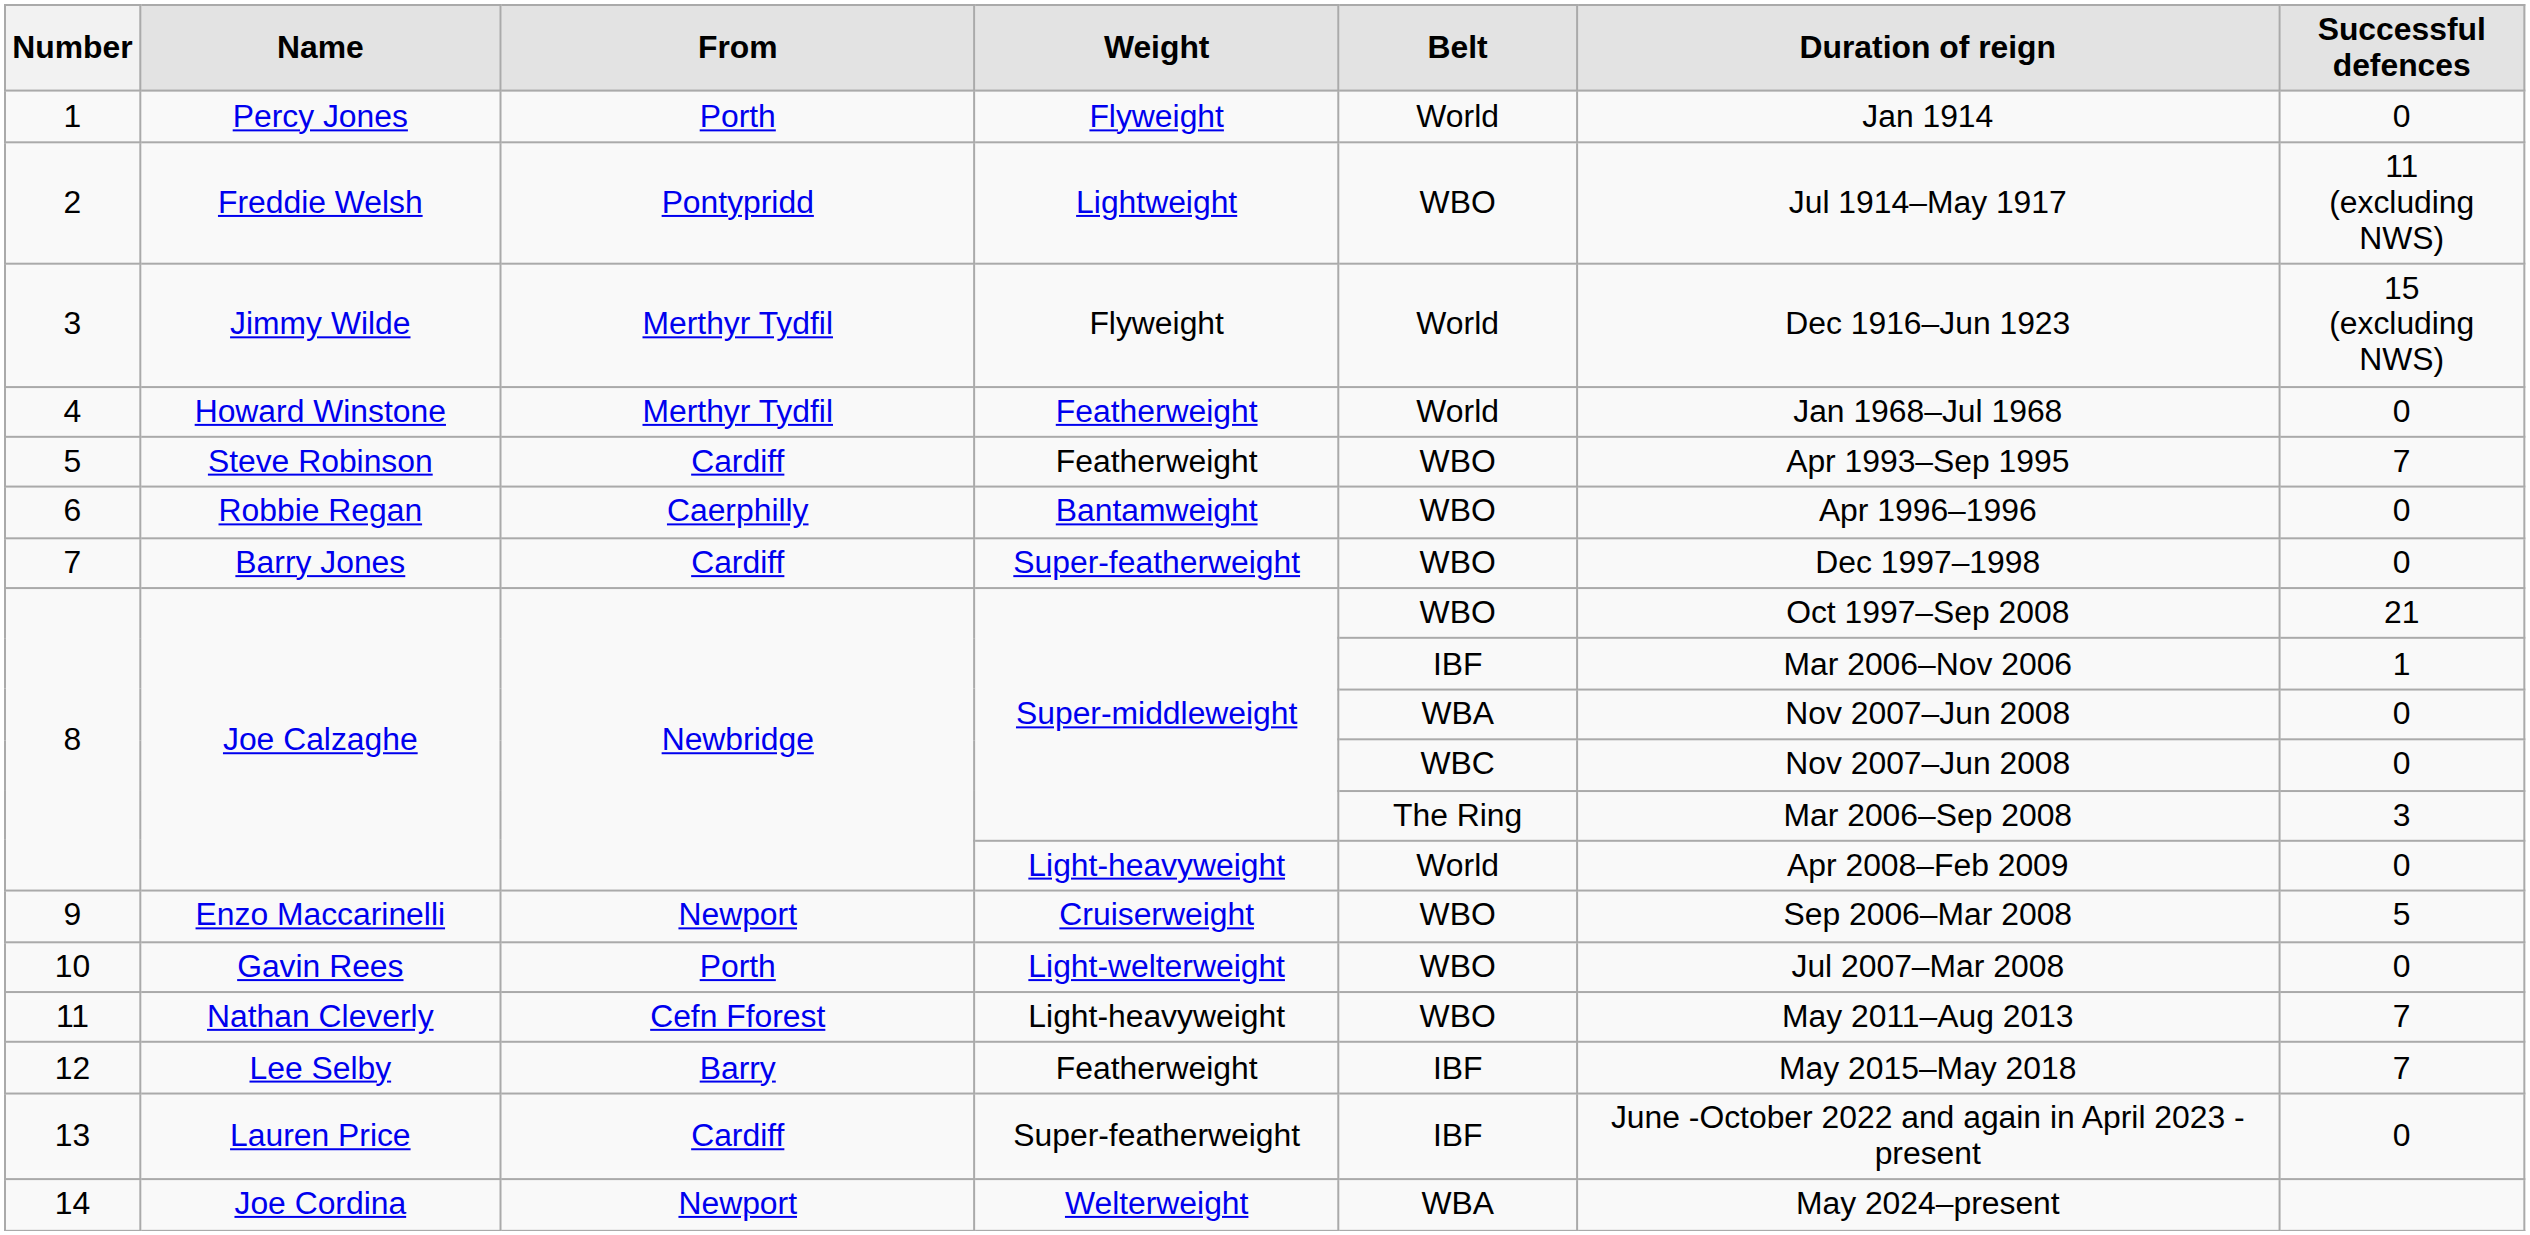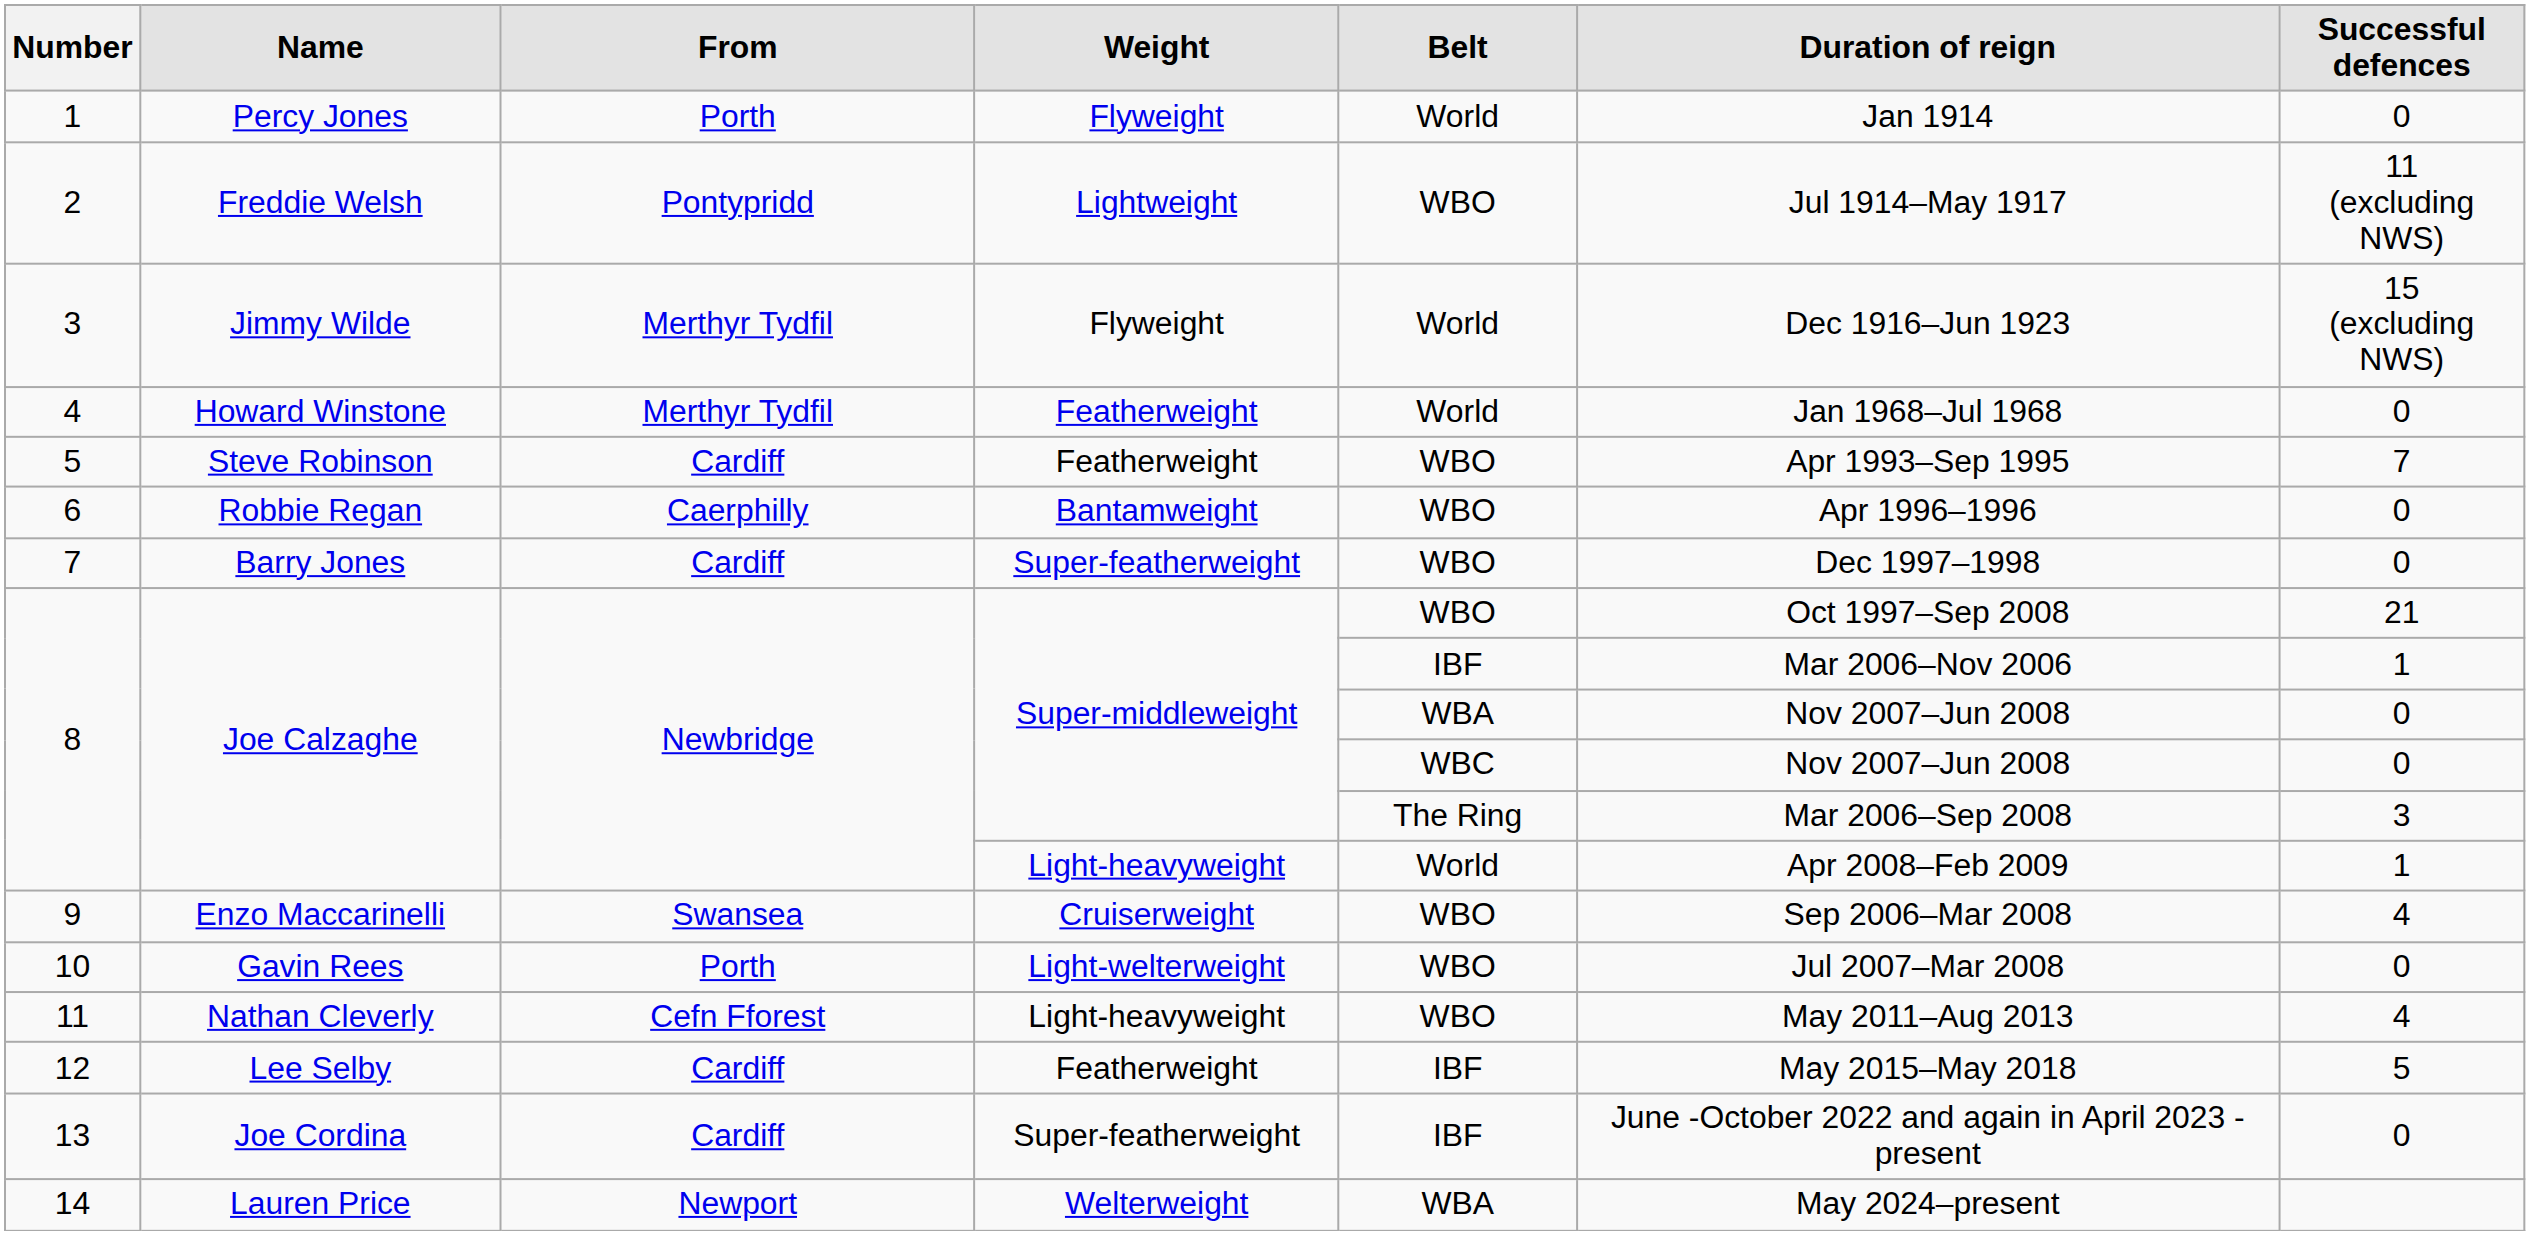 <table class="wikitable sortable" width="80%">
 <tr>
 <th>Number</th>
 <th width="15%" style="background: #e3e3e3;">Name</th>
 <th width="20%" style="background: #e3e3e3;">From</th>
 <th width="15%" style="background: #e3e3e3;">Weight</th>
 <th width="10%" style="background: #e3e3e3;">Belt</th>
 <th width="30%" style="background: #e3e3e3;">Duration of reign</th>
 <th width="10%" style="background: #e3e3e3;">Successful defences</th>
 </tr>
 <tr align="center">
 <td>1</td>
 <td align="center"><a href='#'>Percy Jones</a></td>
 <td><a href='#'>Porth</a></td>
 <td><a href='#'>Flyweight</a></td>
 <td>World</td>
 <td>Jan 1914</td>
 <td>0</td>
 </tr>
 <tr align="center">
 <td>2</td>
 <td align="center"><a href='#'>Freddie Welsh</a></td>
 <td><a href='#'>Pontypridd</a></td>
 <td><a href='#'>Lightweight</a></td>
 <td>WBO</td>
 <td>Jul 1914–May 1917</td>
 <td>11<br>(excluding NWS)</td>
 </tr>
 <tr align="center">
 <td>3</td>
 <td align="center"><a href='#'>Jimmy Wilde</a></td>
 <td><a href='#'>Merthyr Tydfil</a></td>
 <td>Flyweight</td>
 <td>World</td>
 <td>Dec 1916–Jun 1923</td>
 <td>15<br>(excluding NWS)</td>
 </tr>
 <tr align="center">
 <td>4</td>
 <td align="center"><a href='#'>Howard Winstone</a></td>
 <td><a href='#'>Merthyr Tydfil</a></td>
 <td><a href='#'>Featherweight</a></td>
 <td>World</td>
 <td>Jan 1968–Jul 1968</td>
 <td>0</td>
 </tr>
 <tr align="center">
 <td>5</td>
 <td align="center"><a href='#'>Steve Robinson</a></td>
 <td><a href='#'>Cardiff</a></td>
 <td>Featherweight</td>
 <td>WBO</td>
 <td>Apr 1993–Sep 1995</td>
 <td>7</td>
 </tr>
 <tr align="center">
 <td>6</td>
 <td align="center"><a href='#'>Robbie Regan</a></td>
 <td><a href='#'>Caerphilly</a></td>
 <td><a href='#'>Bantamweight</a></td>
 <td>WBO</td>
 <td>Apr 1996–1996</td>
 <td>0</td>
 </tr>
 <tr align="center">
 <td>7</td>
 <td><a href='#'>Barry Jones</a></td>
 <td><a href='#'>Cardiff</a></td>
 <td><a href='#'>Super-featherweight</a></td>
 <td>WBO</td>
 <td>Dec 1997–1998</td>
 <td>0</td>
 </tr>
 <tr align="center">
 <td rowspan="6">8</td>
 <td rowspan="6"><a href='#'>Joe Calzaghe</a></td>
 <td rowspan="6"><a href='#'>Newbridge</a></td>
 <td rowspan="5"><a href='#'>Super-middleweight</a></td>
 <td>WBO</td>
 <td>Oct 1997–Sep 2008</td>
 <td>21</td>
 </tr>
 <tr align="center">
 <td>IBF</td>
 <td>Mar 2006–Nov 2006</td>
 <td>1</td>
 </tr>
 <tr align="center">
 <td>WBA</td>
 <td>Nov 2007–Jun 2008</td>
 <td>0</td>
 </tr>
 <tr align="center">
 <td>WBC</td>
 <td>Nov 2007–Jun 2008</td>
 <td>0</td>
 </tr>
 <tr align="center">
 <td>The Ring</td>
 <td>Mar 2006–Sep 2008</td>
 <td>3</td>
 </tr>
 <tr align="center">
 <td><a href='#'>Light-heavyweight</a></td>
 <td>World</td>
 <td>Apr 2008–Feb 2009</td>
-<td>0</td>
+<td>1</td>
 </tr>
 <tr align="center">
 <td>9</td>
 <td align="center"><a href='#'>Enzo Maccarinelli</a></td>
-<td><a href='#'>Newport</a></td>
+<td><a href='#'>Swansea</a></td>
 <td><a href='#'>Cruiserweight</a></td>
 <td>WBO</td>
 <td>Sep 2006–Mar 2008</td>
-<td>5</td>
+<td>4</td>
 </tr>
 <tr align="center">
 <td>10</td>
 <td align="center"><a href='#'>Gavin Rees</a></td>
 <td><a href='#'>Porth</a></td>
 <td><a href='#'>Light-welterweight</a></td>
 <td>WBO</td>
 <td>Jul 2007–Mar 2008</td>
 <td>0</td>
 </tr>
 <tr align="center">
 <td>11</td>
 <td align="center"><a href='#'>Nathan Cleverly</a></td>
 <td><a href='#'>Cefn Fforest</a></td>
 <td>Light-heavyweight</td>
 <td>WBO</td>
 <td>May 2011–Aug 2013</td>
-<td>7</td>
+<td>4</td>
 </tr>
 <tr align="center">
 <td>12</td>
 <td align="center"><a href='#'>Lee Selby</a></td>
-<td><a href='#'>Barry</a></td>
+<td><a href='#'>Cardiff</a></td>
 <td>Featherweight</td>
 <td>IBF</td>
 <td>May 2015–May 2018</td>
-<td>7</td>
+<td>5</td>
 </tr>
 <tr align="center">
 <td>13</td>
-<td><a href='#'>Lauren Price</a></td>
+<td><a href='#'>Joe Cordina</a></td>
 <td><a href='#'>Cardiff</a></td>
 <td>Super-featherweight</td>
 <td>IBF</td>
 <td>June -October 2022 and again in April 2023 - present</td>
 <td>0</td>
 </tr>
 <tr align="center">
 <td>14</td>
-<td><a href='#'>Joe Cordina</a></td>
+<td><a href='#'>Lauren Price</a></td>
 <td><a href='#'>Newport</a></td>
 <td><a href='#'>Welterweight</a></td>
 <td>WBA</td>
 <td>May 2024–present</td>
 <td></td>
 </tr>
 </table>
